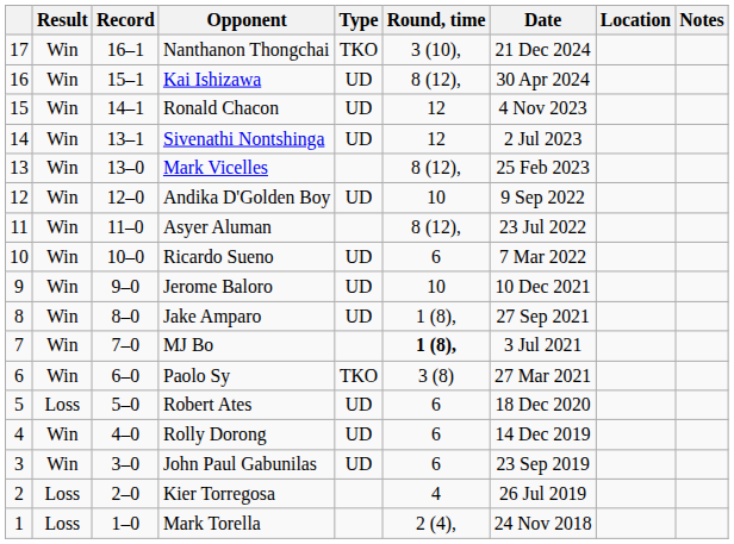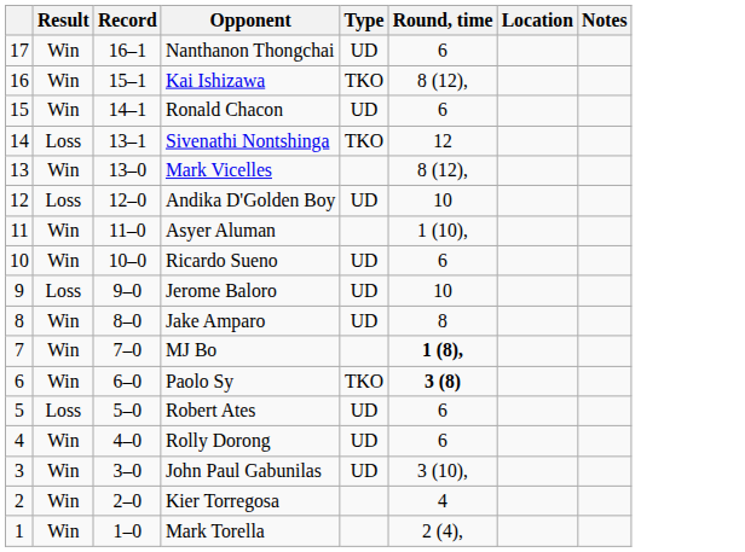 <table class=wikitable style=text-align:center>
 <tr>
 <th></th>
 <th>Result</th>
 <th>Record</th>
 <th>Opponent</th>
 <th>Type</th>
 <th>Round, time</th>
-<th>Date</th>
 <th>Location</th>
 <th>Notes</th>
 </tr>
 <tr>
 <td>17</td>
 <td>Win</td>
 <td>16–1</td>
 <td align=left>Nanthanon Thongchai</td>
-<td>TKO</td>
-<td>3 (10), </td>
-<td>21 Dec 2024</td>
+<td>UD</td>
+<td>6</td>
 <td align=left></td>
 <td></td>
 </tr>
 <tr>
 <td>16</td>
 <td>Win</td>
 <td>15–1</td>
 <td align=left><a href='#'>Kai Ishizawa</a></td>
-<td>UD</td>
+<td>TKO</td>
 <td>8 (12), </td>
-<td>30 Apr 2024</td>
 <td align=left></td>
 <td align=left></td>
 </tr>
 <tr>
 <td>15</td>
 <td>Win</td>
 <td>14–1</td>
 <td align=left>Ronald Chacon</td>
 <td>UD</td>
-<td>12</td>
-<td>4 Nov 2023</td>
+<td>6</td>
 <td align=left></td>
 <td align=left></td>
 </tr>
 <tr>
 <td>14</td>
-<td>Win</td>
+<td>Loss</td>
 <td>13–1</td>
 <td align=left><a href='#'>Sivenathi Nontshinga</a></td>
-<td>UD</td>
+<td>TKO</td>
 <td>12</td>
-<td>2 Jul 2023</td>
 <td align=left></td>
 <td align=left></td>
 </tr>
 <tr>
 <td>13</td>
 <td>Win</td>
 <td>13–0</td>
 <td align=left><a href='#'>Mark Vicelles</a></td>
 <td></td>
 <td>8 (12), </td>
-<td>25 Feb 2023</td>
 <td align=left></td>
 <td align=left></td>
 </tr>
 <tr>
 <td>12</td>
-<td>Win</td>
+<td>Loss</td>
 <td>12–0</td>
 <td align=left>Andika D'Golden Boy</td>
 <td>UD</td>
 <td>10</td>
-<td>9 Sep 2022</td>
 <td align=left></td>
 <td align=left></td>
 </tr>
 <tr>
 <td>11</td>
 <td>Win</td>
 <td>11–0</td>
 <td align=left>Asyer Aluman</td>
 <td></td>
-<td>8 (12), </td>
-<td>23 Jul 2022</td>
+<td>1 (10), </td>
 <td align=left></td>
 <td align=left></td>
 </tr>
 <tr>
 <td>10</td>
 <td>Win</td>
 <td>10–0</td>
 <td align=left>Ricardo Sueno</td>
 <td>UD</td>
 <td>6</td>
-<td>7 Mar 2022</td>
 <td align=left></td>
 <td align=left></td>
 </tr>
 <tr>
 <td>9</td>
-<td>Win</td>
+<td>Loss</td>
 <td>9–0</td>
 <td align=left>Jerome Baloro</td>
 <td>UD</td>
 <td>10</td>
-<td>10 Dec 2021</td>
 <td align=left></td>
 <td align=left></td>
 </tr>
 <tr>
 <td>8</td>
 <td>Win</td>
 <td>8–0</td>
 <td align=left>Jake Amparo</td>
 <td>UD</td>
-<td>1 (8), </td>
-<td>27 Sep 2021</td>
+<td>8</td>
 <td align=left></td>
 <td align=left></td>
 </tr>
 <tr>
 <td>7</td>
 <td>Win</td>
 <td>7–0</td>
 <td align=left>MJ Bo</td>
 <td></td>
 <td><strong>1 (8), </strong></td>
-<td>3 Jul 2021</td>
 <td align=left></td>
 <td align=left></td>
 </tr>
 <tr>
 <td>6</td>
 <td>Win</td>
 <td>6–0</td>
 <td align=left>Paolo Sy</td>
 <td>TKO</td>
-<td>3 (8)</td>
-<td>27 Mar 2021</td>
+<td><strong>3 (8)</strong></td>
 <td align=left></td>
 <td align=left></td>
 </tr>
 <tr>
 <td>5</td>
 <td>Loss</td>
 <td>5–0</td>
 <td align=left>Robert Ates</td>
 <td>UD</td>
 <td>6</td>
-<td>18 Dec 2020</td>
 <td align=left></td>
 <td align=left></td>
 </tr>
 <tr>
 <td>4</td>
 <td>Win</td>
 <td>4–0</td>
 <td align=left>Rolly Dorong</td>
 <td>UD</td>
 <td>6</td>
-<td>14 Dec 2019</td>
 <td align=left></td>
 <td align=left></td>
 </tr>
 <tr>
 <td>3</td>
 <td>Win</td>
 <td>3–0</td>
 <td align=left>John Paul Gabunilas</td>
 <td>UD</td>
-<td>6</td>
-<td>23 Sep 2019</td>
+<td>3 (10), </td>
 <td align=left></td>
 <td align=left></td>
 </tr>
 <tr>
 <td>2</td>
-<td>Loss</td>
+<td>Win</td>
 <td>2–0</td>
 <td align=left>Kier Torregosa</td>
 <td></td>
 <td>4</td>
-<td>26 Jul 2019</td>
 <td align=left></td>
 <td align=left></td>
 </tr>
 <tr>
 <td>1</td>
-<td>Loss</td>
+<td>Win</td>
 <td>1–0</td>
 <td align=left>Mark Torella</td>
 <td></td>
 <td>2 (4), </td>
-<td>24 Nov 2018</td>
 <td align=left></td>
 <td align=left></td>
 </tr>
 </table>
